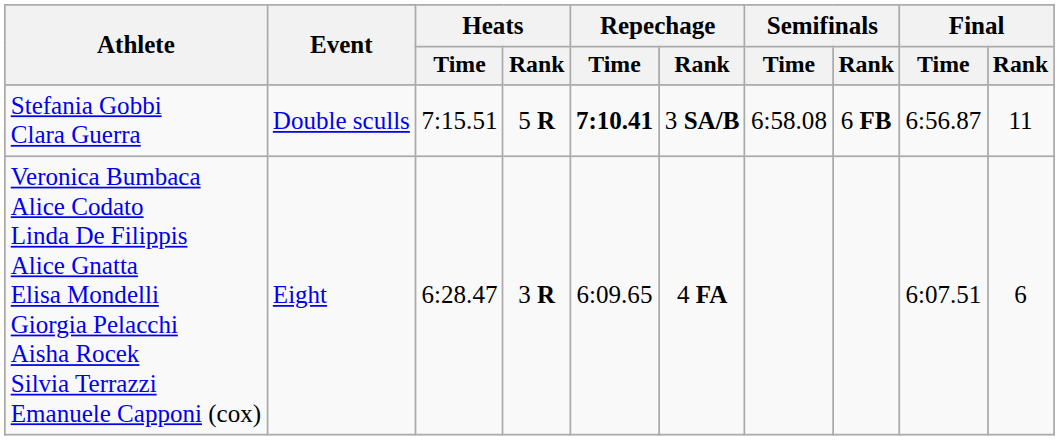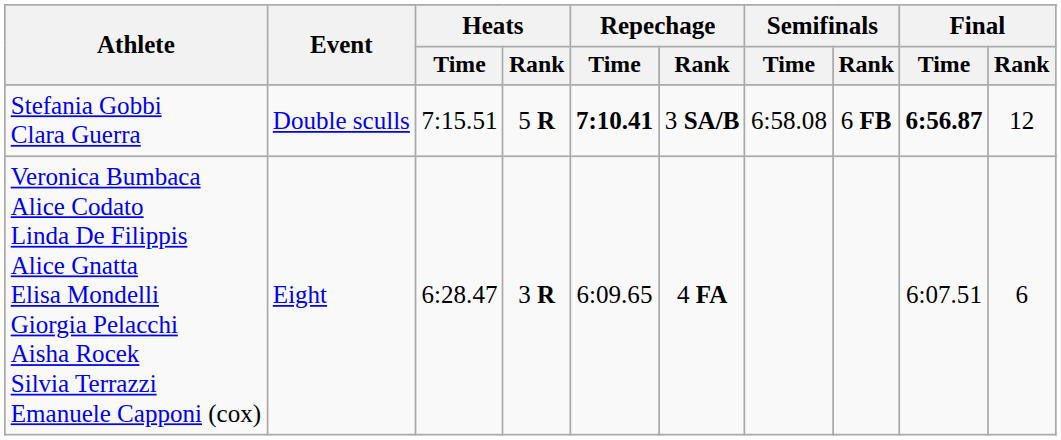 <table class=wikitable style=font-size:90%;text-align:center>
 <tr>
 <th rowspan=2>Athlete</th>
 <th rowspan=2>Event</th>
 <th colspan=2>Heats</th>
 <th colspan=2>Repechage</th>
 <th colspan=2>Semifinals</th>
 <th colspan=2>Final</th>
 </tr>
 <tr style=font-size:95%>
 <th>Time</th>
 <th>Rank</th>
 <th>Time</th>
 <th>Rank</th>
 <th>Time</th>
 <th>Rank</th>
 <th>Time</th>
 <th>Rank</th>
 </tr>
 <tr>
 <td align=left><a href='#'>Stefania Gobbi</a><br><a href='#'>Clara Guerra</a></td>
 <td align=left><a href='#'>Double sculls</a></td>
 <td>7:15.51</td>
 <td>5 <strong>R</strong></td>
 <td><strong>7:10.41</strong></td>
 <td>3 <strong>SA/B</strong></td>
 <td>6:58.08</td>
 <td>6 <strong>FB</strong></td>
-<td>6:56.87</td>
-<td>11</td>
+<td><strong>6:56.87</strong></td>
+<td>12</td>
 </tr>
 <tr>
 <td align=left><a href='#'>Veronica Bumbaca</a><br><a href='#'>Alice Codato</a><br><a href='#'>Linda De Filippis</a><br><a href='#'>Alice Gnatta</a><br><a href='#'>Elisa Mondelli</a><br><a href='#'>Giorgia Pelacchi</a><br><a href='#'>Aisha Rocek</a><br><a href='#'>Silvia Terrazzi</a><br><a href='#'>Emanuele Capponi</a> (cox)</td>
 <td align=left><a href='#'>Eight</a></td>
 <td>6:28.47</td>
 <td>3 <strong>R</strong></td>
 <td>6:09.65</td>
 <td>4 <strong>FA</strong></td>
 <td></td>
 <td></td>
 <td>6:07.51</td>
 <td>6</td>
 </tr>
 </table>
